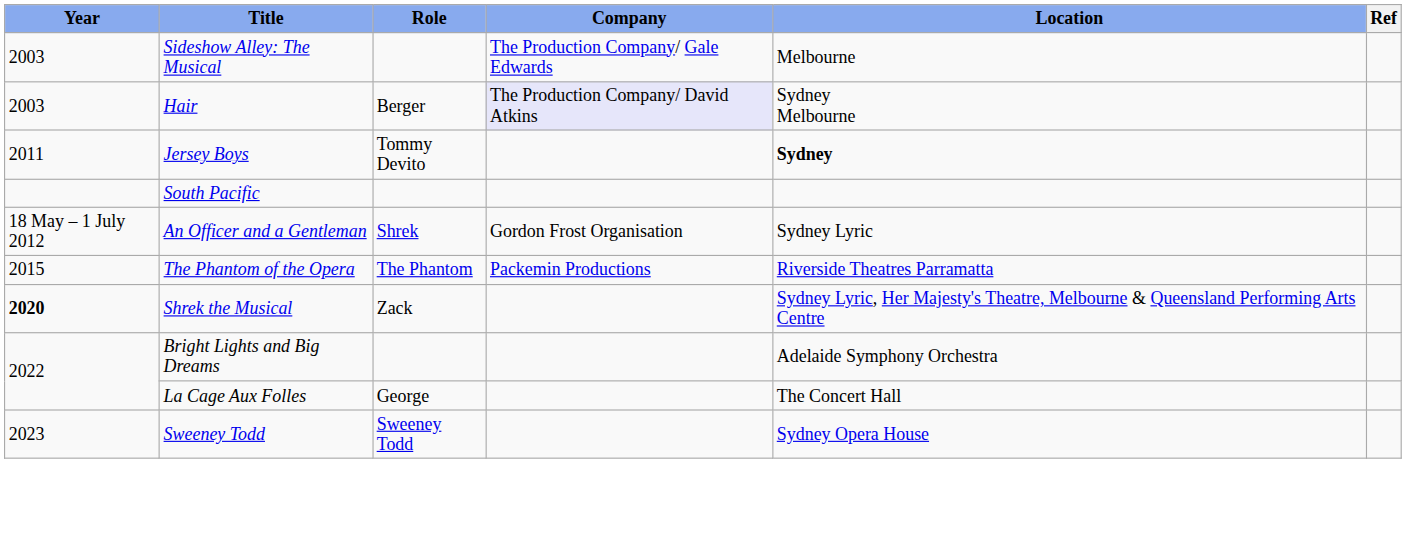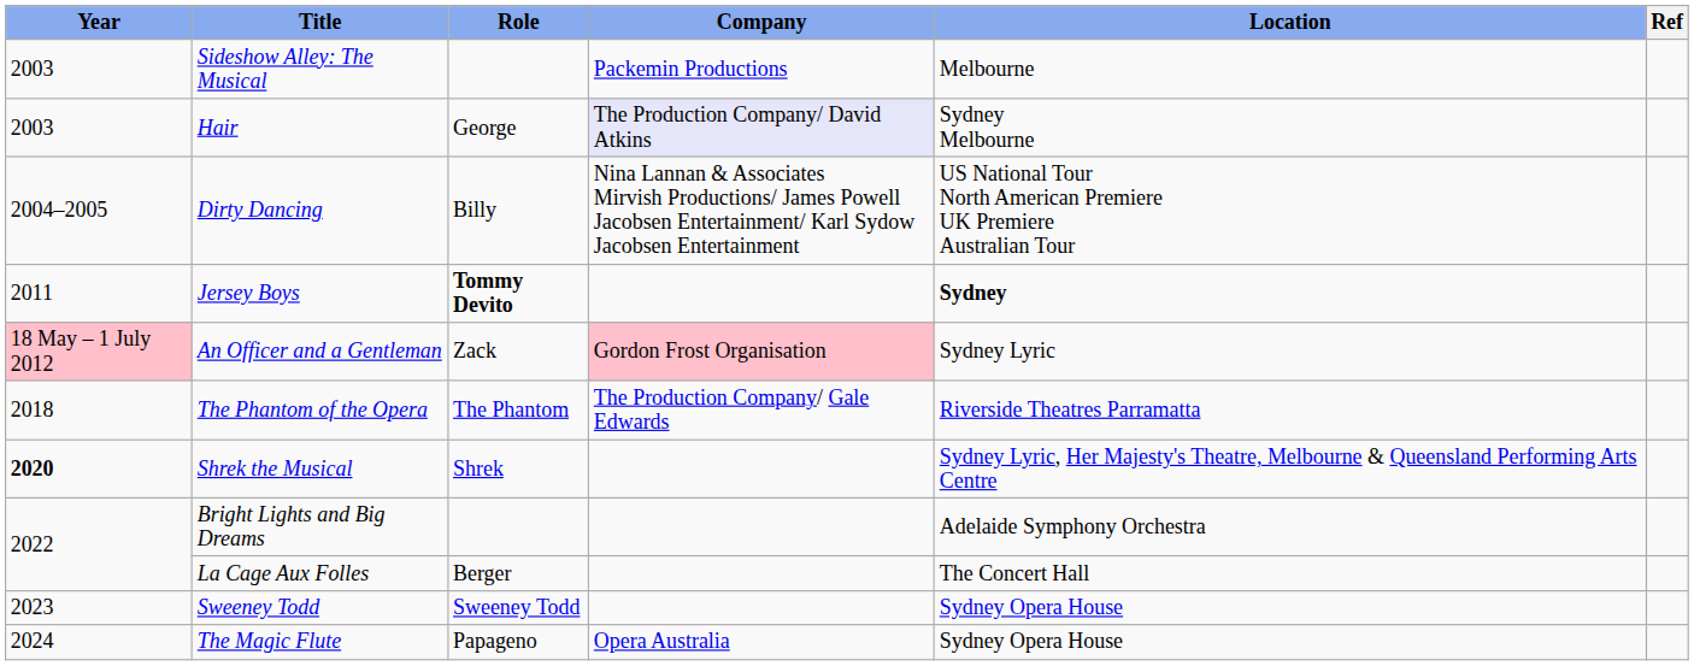 <table class="wikitable sortable">
 <tr>
 <th style="background:#88AAEE;">Year</th>
 <th style="background:#88AAEE;">Title</th>
 <th style="background:#88AAEE;">Role</th>
 <th style="background:#88AAEE;">Company</th>
 <th style="background:#88AAEE;">Location</th>
 <th>Ref</th>
 </tr>
 <tr>
 <td>2003</td>
 <td><em><a href='#'>Sideshow Alley: The Musical</a></em></td>
 <td></td>
-<td><a href='#'>The Production Company</a>/ <a href='#'>Gale Edwards</a></td>
+<td><a href='#'>Packemin Productions</a></td>
 <td>Melbourne</td>
 <td></td>
 </tr>
 <tr>
 <td>2003</td>
 <td><em> <a href='#'>Hair</a> </em></td>
-<td>Berger</td>
+<td>George</td>
 <td style="background: lavender;">The Production Company/ David Atkins</td>
 <td>Sydney <br> Melbourne</td>
 <td></td>
 </tr>
 <tr>
+<td>2004–2005</td>
+<td><em><a href='#'>Dirty Dancing</a></em></td>
+<td>Billy</td>
+<td>Nina Lannan & Associates <br> Mirvish Productions/ James Powell <br> Jacobsen Entertainment/ Karl Sydow <br> Jacobsen Entertainment</td>
+<td>US National Tour <br> North American Premiere <br> UK Premiere <br> Australian Tour</td>
+<td></td>
+</tr>
+<tr>
 <td>2011</td>
 <td><em><a href='#'>Jersey Boys</a></em></td>
-<td>Tommy Devito</td>
+<td><strong>Tommy Devito</strong></td>
 <td></td>
 <td><strong>Sydney</strong></td>
 <td></td>
 </tr>
 <tr>
-<td></td>
-<td><em><a href='#'>South Pacific</a></em></td>
-<td></td>
-<td></td>
-<td></td>
-<td></td>
-</tr>
-<tr>
-<td>18 May – 1 July 2012</td>
+<td style="background: pink;">18 May – 1 July 2012</td>
 <td><em><a href='#'>An Officer and a Gentleman</a></em></td>
-<td><a href='#'>Shrek</a></td>
-<td>Gordon Frost Organisation</td>
+<td>Zack</td>
+<td style="background: pink;">Gordon Frost Organisation</td>
 <td>Sydney Lyric</td>
 <td></td>
 </tr>
 <tr>
-<td>2015</td>
+<td>2018</td>
 <td><em><a href='#'>The Phantom of the Opera</a></em></td>
 <td><a href='#'>The Phantom</a></td>
-<td><a href='#'>Packemin Productions</a></td>
+<td><a href='#'>The Production Company</a>/ <a href='#'>Gale Edwards</a></td>
 <td><a href='#'>Riverside Theatres Parramatta</a></td>
 <td></td>
 </tr>
 <tr>
 <td><strong>2020</strong></td>
 <td><em><a href='#'>Shrek the Musical</a></em></td>
-<td>Zack</td>
+<td><a href='#'>Shrek</a></td>
 <td></td>
 <td><a href='#'>Sydney Lyric</a>, <a href='#'>Her Majesty's Theatre, Melbourne</a> & <a href='#'>Queensland Performing Arts Centre</a></td>
 <td></td>
 </tr>
 <tr>
 <td rowspan="2">2022</td>
 <td><em>Bright Lights and Big Dreams</em></td>
 <td></td>
 <td></td>
 <td>Adelaide Symphony Orchestra</td>
 <td></td>
 </tr>
 <tr>
 <td><em>La Cage Aux Folles</em></td>
-<td>George</td>
+<td>Berger</td>
 <td></td>
 <td>The Concert Hall</td>
 <td></td>
 </tr>
 <tr>
 <td>2023</td>
 <td><em><a href='#'>Sweeney Todd</a></em></td>
 <td><a href='#'>Sweeney Todd</a></td>
 <td></td>
 <td><a href='#'>Sydney Opera House</a></td>
 <td></td>
 </tr>
+<tr>
+<td>2024</td>
+<td><em><a href='#'>The Magic Flute</a></em></td>
+<td>Papageno</td>
+<td><a href='#'>Opera Australia</a></td>
+<td>Sydney Opera House</td>
+<td></td>
+</tr>
 </table>
